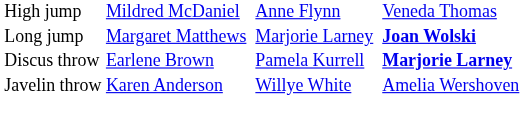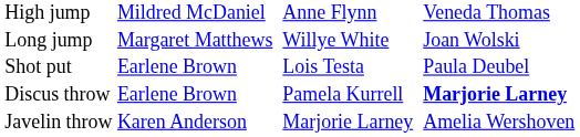 <table>
 <tr>
 <td>High jump</td>
 <td><a href='#'>Mildred McDaniel</a></td>
 <td></td>
 <td><a href='#'>Anne Flynn</a></td>
 <td></td>
 <td><a href='#'>Veneda Thomas</a></td>
 <td></td>
 </tr>
 <tr>
 <td>Long jump</td>
 <td><a href='#'>Margaret Matthews</a></td>
 <td><strong></strong></td>
-<td><a href='#'>Marjorie Larney</a></td>
+<td><a href='#'>Willye White</a></td>
 <td></td>
-<td><strong><a href='#'>Joan Wolski</a></strong></td>
+<td><a href='#'>Joan Wolski</a></td>
+<td></td>
+</tr>
+<tr>
+<td>Shot put</td>
+<td><a href='#'>Earlene Brown</a></td>
+<td><strong></strong></td>
+<td><a href='#'>Lois Testa</a></td>
+<td></td>
+<td><a href='#'>Paula Deubel</a></td>
 <td></td>
 </tr>
 <tr>
 <td>Discus throw</td>
 <td><a href='#'>Earlene Brown</a></td>
 <td> <strong></strong></td>
 <td><a href='#'>Pamela Kurrell</a></td>
 <td></td>
 <td><strong><a href='#'>Marjorie Larney</a></strong></td>
 <td></td>
 </tr>
 <tr>
 <td>Javelin throw</td>
 <td><a href='#'>Karen Anderson</a></td>
 <td></td>
-<td><a href='#'>Willye White</a></td>
+<td><a href='#'>Marjorie Larney</a></td>
 <td></td>
 <td><a href='#'>Amelia Wershoven</a></td>
 <td></td>
 </tr>
 </table>
